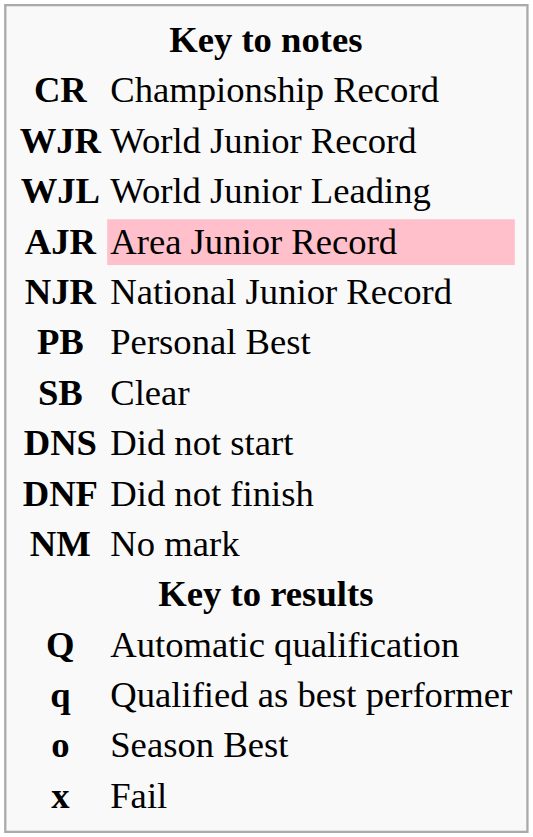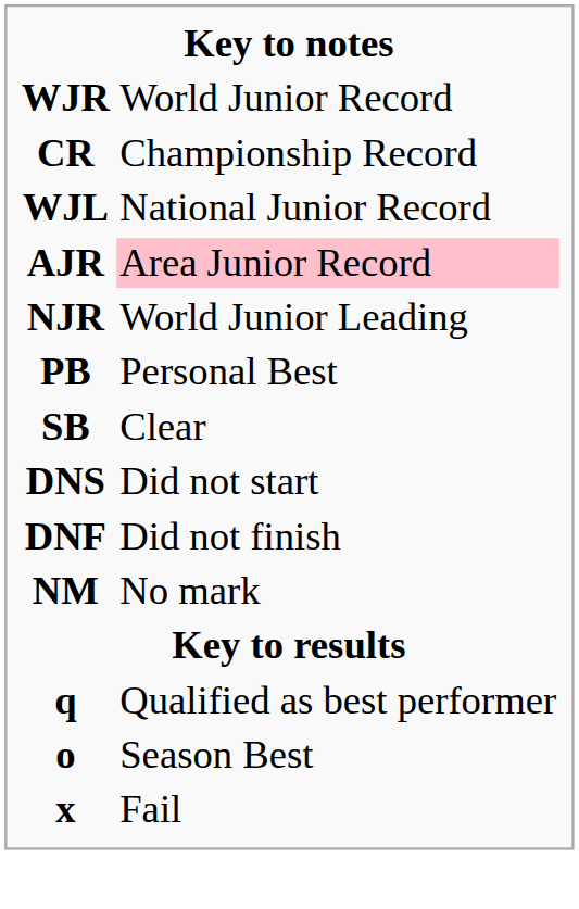 <table class="infobox" style="float: right;">
 <tr>
 <th colspan="2" align="center">Key to notes</th>
+</tr>
+<tr>
+<th>WJR</th>
+<td>World Junior Record</td>
 </tr>
 <tr>
 <th>CR</th>
 <td>Championship Record</td>
 </tr>
 <tr>
-<th>WJR</th>
-<td>World Junior Record</td>
-</tr>
-<tr>
 <th>WJL</th>
-<td>World Junior Leading</td>
+<td>National Junior Record</td>
 </tr>
 <tr>
 <th>AJR</th>
 <td style="background: pink;">Area Junior Record</td>
 </tr>
 <tr>
 <th>NJR</th>
-<td>National Junior Record</td>
+<td>World Junior Leading</td>
 </tr>
 <tr>
 <th>PB</th>
 <td>Personal Best</td>
 </tr>
 <tr>
 <th>SB</th>
 <td>Clear</td>
 </tr>
 <tr>
 <th>DNS</th>
 <td>Did not start</td>
 </tr>
 <tr>
 <th>DNF</th>
 <td>Did not finish</td>
 </tr>
 <tr>
 <th>NM</th>
 <td>No mark</td>
 </tr>
 <tr>
 <th colspan="2" align="center">Key to results</th>
 </tr>
 <tr>
-<th>Q</th>
-<td>Automatic qualification</td>
-</tr>
-<tr>
 <th>q</th>
 <td>Qualified as best performer</td>
 </tr>
 <tr>
 <th>o</th>
 <td>Season Best</td>
 </tr>
 <tr>
 <th>x</th>
 <td>Fail</td>
 </tr>
 </table>
